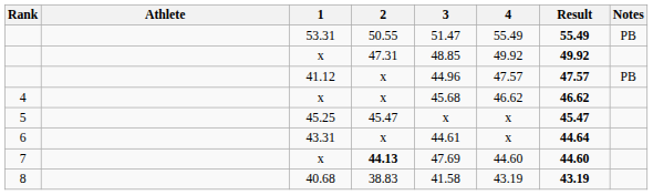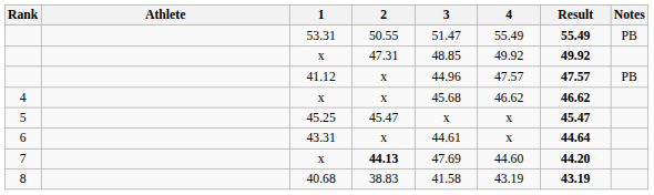 <table class="wikitable" style="text-align:center">
 <tr>
 <th>Rank</th>
 <th width=300>Athlete</th>
 <th width=70>1</th>
 <th width=70>2</th>
 <th width=70>3</th>
 <th width=70>4</th>
 <th width=80>Result</th>
 <th>Notes</th>
 </tr>
 <tr>
 <td></td>
 <td align=left></td>
 <td>53.31</td>
 <td>50.55</td>
 <td>51.47</td>
 <td>55.49</td>
 <td><strong>55.49</strong></td>
 <td>PB</td>
 </tr>
 <tr>
 <td></td>
 <td align=left></td>
 <td>x</td>
 <td>47.31</td>
 <td>48.85</td>
 <td>49.92</td>
 <td><strong>49.92</strong></td>
 <td></td>
 </tr>
 <tr>
 <td></td>
 <td align=left></td>
 <td>41.12</td>
 <td>x</td>
 <td>44.96</td>
 <td>47.57</td>
 <td><strong>47.57</strong></td>
 <td>PB</td>
 </tr>
 <tr>
 <td>4</td>
 <td align=left></td>
 <td>x</td>
 <td>x</td>
 <td>45.68</td>
 <td>46.62</td>
 <td><strong>46.62</strong></td>
 <td></td>
 </tr>
 <tr>
 <td>5</td>
 <td align=left></td>
 <td>45.25</td>
 <td>45.47</td>
 <td>x</td>
 <td>x</td>
 <td><strong>45.47</strong></td>
 <td></td>
 </tr>
 <tr>
 <td>6</td>
 <td align=left></td>
 <td>43.31</td>
 <td>x</td>
 <td>44.61</td>
 <td>x</td>
 <td><strong>44.64</strong></td>
 <td></td>
 </tr>
 <tr>
 <td>7</td>
 <td align=left></td>
 <td>x</td>
 <td><strong>44.13</strong></td>
 <td>47.69</td>
 <td>44.60</td>
-<td><strong>44.60</strong></td>
+<td><strong>44.20</strong></td>
 <td></td>
 </tr>
 <tr>
 <td>8</td>
 <td align=left></td>
 <td>40.68</td>
 <td>38.83</td>
 <td>41.58</td>
 <td>43.19</td>
 <td><strong>43.19</strong></td>
 <td></td>
 </tr>
 </table>
